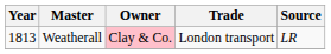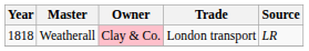 <table class=" wikitable">
 <tr>
 <th>Year</th>
 <th>Master</th>
 <th>Owner</th>
 <th>Trade</th>
 <th>Source</th>
 </tr>
 <tr>
-<td>1813</td>
+<td>1818</td>
 <td>Weatherall</td>
 <td style="background: pink;">Clay & Co.</td>
 <td>London transport</td>
 <td><em>LR</em></td>
 </tr>
 <tr>
 </tr>
 </table>
